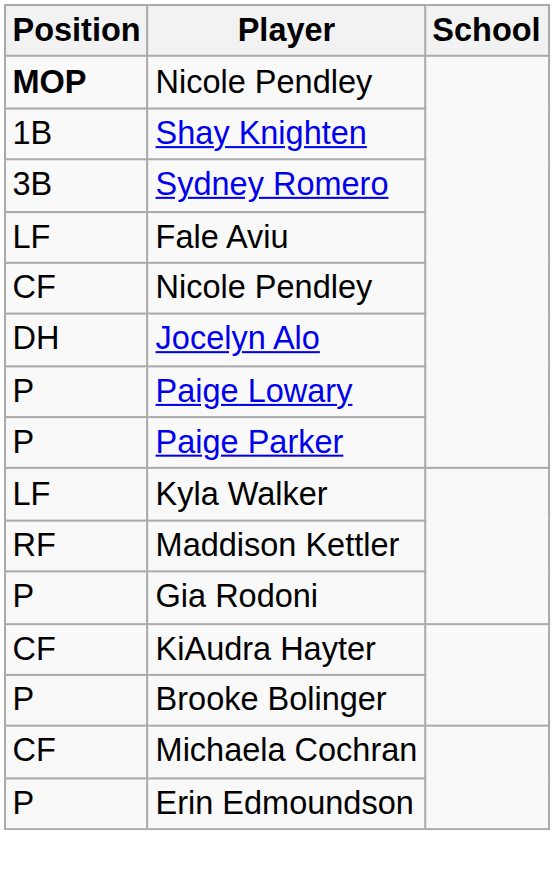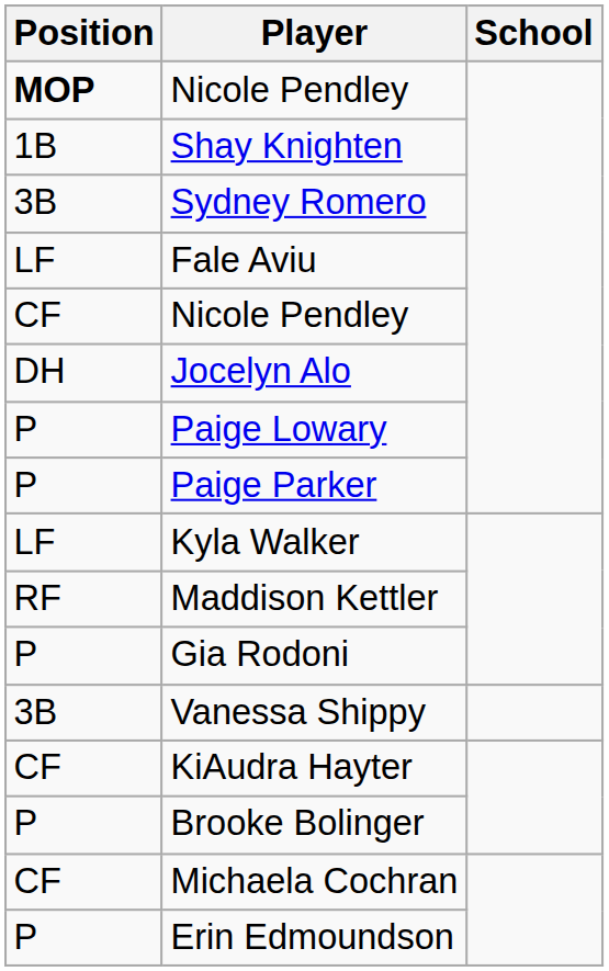 <table class="wikitable">
 <tr>
 <th>Position</th>
 <th>Player</th>
 <th>School</th>
 </tr>
 <tr>
 <td><strong>MOP</strong></td>
 <td>Nicole Pendley</td>
 <td rowspan="8"></td>
 </tr>
 <tr>
 <td>1B</td>
 <td><a href='#'>Shay Knighten</a></td>
 </tr>
 <tr>
 <td>3B</td>
 <td><a href='#'>Sydney Romero</a></td>
 </tr>
 <tr>
 <td>LF</td>
 <td>Fale Aviu</td>
 </tr>
 <tr>
 <td>CF</td>
 <td>Nicole Pendley</td>
 </tr>
 <tr>
 <td>DH</td>
 <td><a href='#'>Jocelyn Alo</a></td>
 </tr>
 <tr>
 <td>P</td>
 <td><a href='#'>Paige Lowary</a></td>
 </tr>
 <tr>
 <td>P</td>
 <td><a href='#'>Paige Parker</a></td>
 </tr>
 <tr>
 <td>LF</td>
 <td>Kyla Walker</td>
 <td rowspan="3"></td>
 </tr>
 <tr>
 <td>RF</td>
 <td>Maddison Kettler</td>
 </tr>
 <tr>
 <td>P</td>
 <td>Gia Rodoni</td>
 </tr>
 <tr>
+<td>3B</td>
+<td>Vanessa Shippy</td>
+<td></td>
+</tr>
+<tr>
 <td>CF</td>
 <td>KiAudra Hayter</td>
 <td rowspan="2"></td>
 </tr>
 <tr>
 <td>P</td>
 <td>Brooke Bolinger</td>
 </tr>
 <tr>
 <td>CF</td>
 <td>Michaela Cochran</td>
 <td rowspan="2"></td>
 </tr>
 <tr>
 <td>P</td>
 <td>Erin Edmoundson</td>
 </tr>
 </table>
